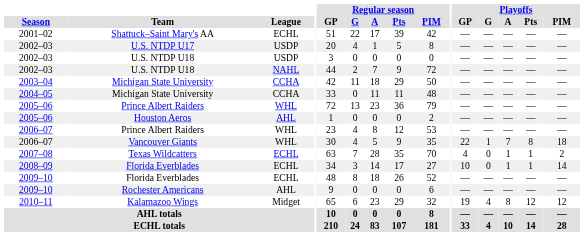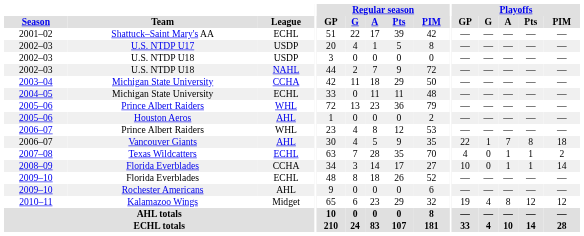 <table border="0" cellpadding="1" cellspacing="0" style="text-align:center; width:60em">
 <tr bgcolor="#e0e0e0">
 <th colspan="3" bgcolor="#ffffff"></th>
 <th rowspan="99" bgcolor="#ffffff"></th>
 <th colspan="5"><a href='#'>Regular season</a></th>
 <th rowspan="99" bgcolor="#ffffff"></th>
 <th colspan="5"><a href='#'>Playoffs</a></th>
 </tr>
 <tr bgcolor="#e0e0e0">
 <th><a href='#'>Season</a></th>
 <th>Team</th>
 <th>League</th>
 <th>GP</th>
 <th><a href='#'>G</a></th>
 <th><a href='#'>A</a></th>
 <th><a href='#'>Pts</a></th>
 <th><a href='#'>PIM</a></th>
 <th>GP</th>
 <th>G</th>
 <th>A</th>
 <th>Pts</th>
 <th>PIM</th>
 </tr>
 <tr>
 <td>2001–02</td>
 <td><a href='#'>Shattuck–Saint Mary's</a> AA</td>
 <td>ECHL</td>
 <td>51</td>
 <td>22</td>
 <td>17</td>
 <td>39</td>
 <td>42</td>
 <td>—</td>
 <td>—</td>
 <td>—</td>
 <td>—</td>
 <td>—</td>
 </tr>
 <tr bgcolor="#f0f0f0">
 <td>2002–03</td>
 <td><a href='#'>U.S. NTDP U17</a></td>
 <td>USDP</td>
 <td>20</td>
 <td>4</td>
 <td>1</td>
 <td>5</td>
 <td>8</td>
 <td>—</td>
 <td>—</td>
 <td>—</td>
 <td>—</td>
 <td>—</td>
 </tr>
 <tr>
 <td>2002–03</td>
 <td>U.S. NTDP U18</td>
 <td>USDP</td>
 <td>3</td>
 <td>0</td>
 <td>0</td>
 <td>0</td>
 <td>0</td>
 <td>—</td>
 <td>—</td>
 <td>—</td>
 <td>—</td>
 <td>—</td>
 </tr>
 <tr bgcolor="#f0f0f0">
 <td>2002–03</td>
 <td>U.S. NTDP U18</td>
 <td><a href='#'>NAHL</a></td>
 <td>44</td>
 <td>2</td>
 <td>7</td>
 <td>9</td>
 <td>72</td>
 <td>—</td>
 <td>—</td>
 <td>—</td>
 <td>—</td>
 <td>—</td>
 </tr>
 <tr>
 <td><a href='#'>2003–04</a></td>
 <td><a href='#'>Michigan State University</a></td>
 <td><a href='#'>CCHA</a></td>
 <td>42</td>
 <td>11</td>
 <td>18</td>
 <td>29</td>
 <td>50</td>
 <td>—</td>
 <td>—</td>
 <td>—</td>
 <td>—</td>
 <td>—</td>
 </tr>
 <tr bgcolor="#f0f0f0">
 <td><a href='#'>2004–05</a></td>
 <td>Michigan State University</td>
-<td>CCHA</td>
+<td>ECHL</td>
 <td>33</td>
 <td>0</td>
 <td>11</td>
 <td>11</td>
 <td>48</td>
 <td>—</td>
 <td>—</td>
 <td>—</td>
 <td>—</td>
 <td>—</td>
 </tr>
 <tr>
 <td><a href='#'>2005–06</a></td>
 <td><a href='#'>Prince Albert Raiders</a></td>
 <td><a href='#'>WHL</a></td>
 <td>72</td>
 <td>13</td>
 <td>23</td>
 <td>36</td>
 <td>79</td>
 <td>—</td>
 <td>—</td>
 <td>—</td>
 <td>—</td>
 <td>—</td>
 </tr>
 <tr bgcolor="#f0f0f0">
 <td><a href='#'>2005–06</a></td>
 <td><a href='#'>Houston Aeros</a></td>
 <td><a href='#'>AHL</a></td>
 <td>1</td>
 <td>0</td>
 <td>0</td>
 <td>0</td>
 <td>2</td>
 <td>—</td>
 <td>—</td>
 <td>—</td>
 <td>—</td>
 <td>—</td>
 </tr>
 <tr>
 <td><a href='#'>2006–07</a></td>
 <td>Prince Albert Raiders</td>
 <td>WHL</td>
 <td>23</td>
 <td>4</td>
 <td>8</td>
 <td>12</td>
 <td>53</td>
 <td>—</td>
 <td>—</td>
 <td>—</td>
 <td>—</td>
 <td>—</td>
 </tr>
 <tr bgcolor="#f0f0f0">
 <td>2006–07</td>
 <td><a href='#'>Vancouver Giants</a></td>
-<td>WHL</td>
+<td><a href='#'>AHL</a></td>
 <td>30</td>
 <td>4</td>
 <td>5</td>
 <td>9</td>
 <td>35</td>
 <td>22</td>
 <td>1</td>
 <td>7</td>
 <td>8</td>
 <td>18</td>
 </tr>
 <tr>
 <td><a href='#'>2007–08</a></td>
 <td><a href='#'>Texas Wildcatters</a></td>
 <td><a href='#'>ECHL</a></td>
 <td>63</td>
 <td>7</td>
 <td>28</td>
 <td>35</td>
 <td>70</td>
 <td>4</td>
 <td>0</td>
 <td>1</td>
 <td>1</td>
 <td>2</td>
 </tr>
 <tr bgcolor="#f0f0f0">
 <td><a href='#'>2008–09</a></td>
 <td><a href='#'>Florida Everblades</a></td>
-<td>ECHL</td>
+<td>CCHA</td>
 <td>34</td>
 <td>3</td>
 <td>14</td>
 <td>17</td>
 <td>27</td>
 <td>10</td>
 <td>0</td>
 <td>1</td>
 <td>1</td>
 <td>14</td>
 </tr>
 <tr>
 <td><a href='#'>2009–10</a></td>
 <td>Florida Everblades</td>
 <td>ECHL</td>
 <td>48</td>
 <td>8</td>
 <td>18</td>
 <td>26</td>
 <td>52</td>
 <td>—</td>
 <td>—</td>
 <td>—</td>
 <td>—</td>
 <td>—</td>
 </tr>
 <tr bgcolor="#f0f0f0">
 <td><a href='#'>2009–10</a></td>
 <td><a href='#'>Rochester Americans</a></td>
 <td>AHL</td>
 <td>9</td>
 <td>0</td>
 <td>0</td>
 <td>0</td>
 <td>6</td>
 <td>—</td>
 <td>—</td>
 <td>—</td>
 <td>—</td>
 <td>—</td>
 </tr>
 <tr>
 <td><a href='#'>2010–11</a></td>
 <td><a href='#'>Kalamazoo Wings</a></td>
 <td>Midget</td>
 <td>65</td>
 <td>6</td>
 <td>23</td>
 <td>29</td>
 <td>32</td>
 <td>19</td>
 <td>4</td>
 <td>8</td>
 <td>12</td>
 <td>12</td>
 </tr>
 <tr bgcolor="#e0e0e0">
 <th colspan="3">AHL totals</th>
 <th>10</th>
 <th>0</th>
 <th>0</th>
 <th>0</th>
 <th>8</th>
 <th>—</th>
 <th>—</th>
 <th>—</th>
 <th>—</th>
 <th>—</th>
 </tr>
 <tr bgcolor="#e0e0e0">
 <th colspan="3">ECHL totals</th>
 <th>210</th>
 <th>24</th>
 <th>83</th>
 <th>107</th>
 <th>181</th>
 <th>33</th>
 <th>4</th>
 <th>10</th>
 <th>14</th>
 <th>28</th>
 </tr>
 </table>
